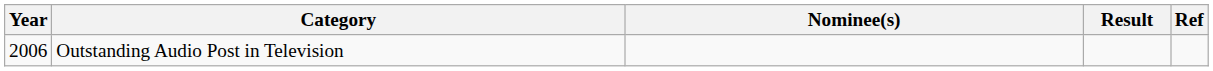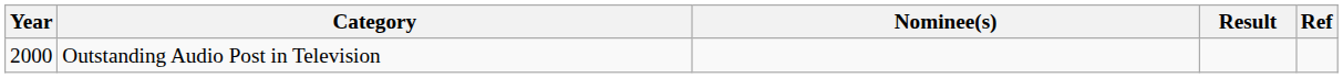 <table class="wikitable">
 <tr>
 <th>Year</th>
 <th width=470>Category</th>
 <th width=375>Nominee(s)</th>
 <th width=65>Result</th>
 <th>Ref</th>
 </tr>
 <tr>
-<td>2006</td>
+<td>2000</td>
 <td>Outstanding Audio Post in Television</td>
 <td></td>
 <td></td>
 <td></td>
 </tr>
 </table>
